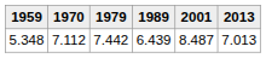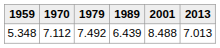 <table rules="all" cellspacing="0" cellpadding="4" style="border: 1px solid #999">
 <tr bgcolor="#EEEEEE">
 <th>1959</th>
 <th>1970</th>
 <th>1979</th>
 <th>1989</th>
 <th>2001</th>
 <th>2013</th>
 </tr>
 <tr bgcolor="#FFFFFF">
 <td align=center>5.348</td>
 <td align=center>7.112</td>
-<td align=center>7.442</td>
+<td align=center>7.492</td>
 <td align=center>6.439</td>
-<td align=center>8.487</td>
+<td align=center>8.488</td>
 <td align=center>7.013</td>
 </tr>
 </table>
